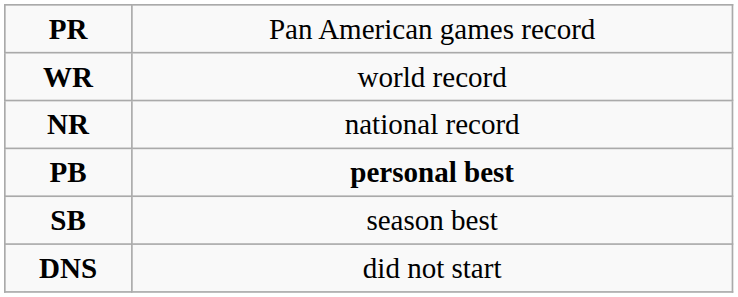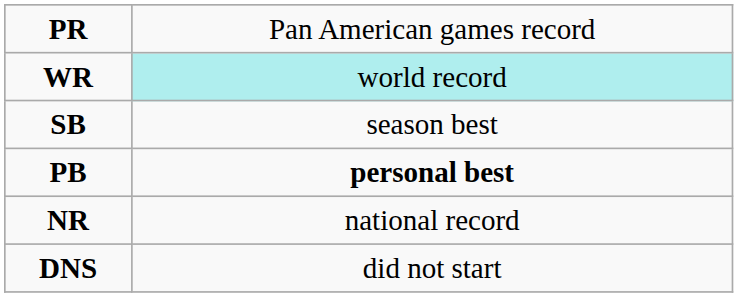 <table class="wikitable" style=" text-align:center; font-size:110%;" width="35%">
 <tr>
 <td><strong>PR</strong></td>
 <td>Pan American games record</td>
 </tr>
 <tr>
 <td><strong>WR</strong></td>
-<td>world record</td>
+<td style="background: paleturquoise;">world record</td>
+</tr>
+<tr>
+<td><strong>SB</strong></td>
+<td>season best</td>
+</tr>
+<tr>
+<td><strong>PB</strong></td>
+<td><strong>personal best</strong></td>
 </tr>
 <tr>
 <td><strong>NR</strong></td>
 <td>national record</td>
 </tr>
 <tr>
-<td><strong>PB</strong></td>
-<td><strong>personal best</strong></td>
-</tr>
-<tr>
-<td><strong>SB</strong></td>
-<td>season best</td>
-</tr>
-<tr>
 <td><strong>DNS</strong></td>
 <td>did not start</td>
 </tr>
 </table>
